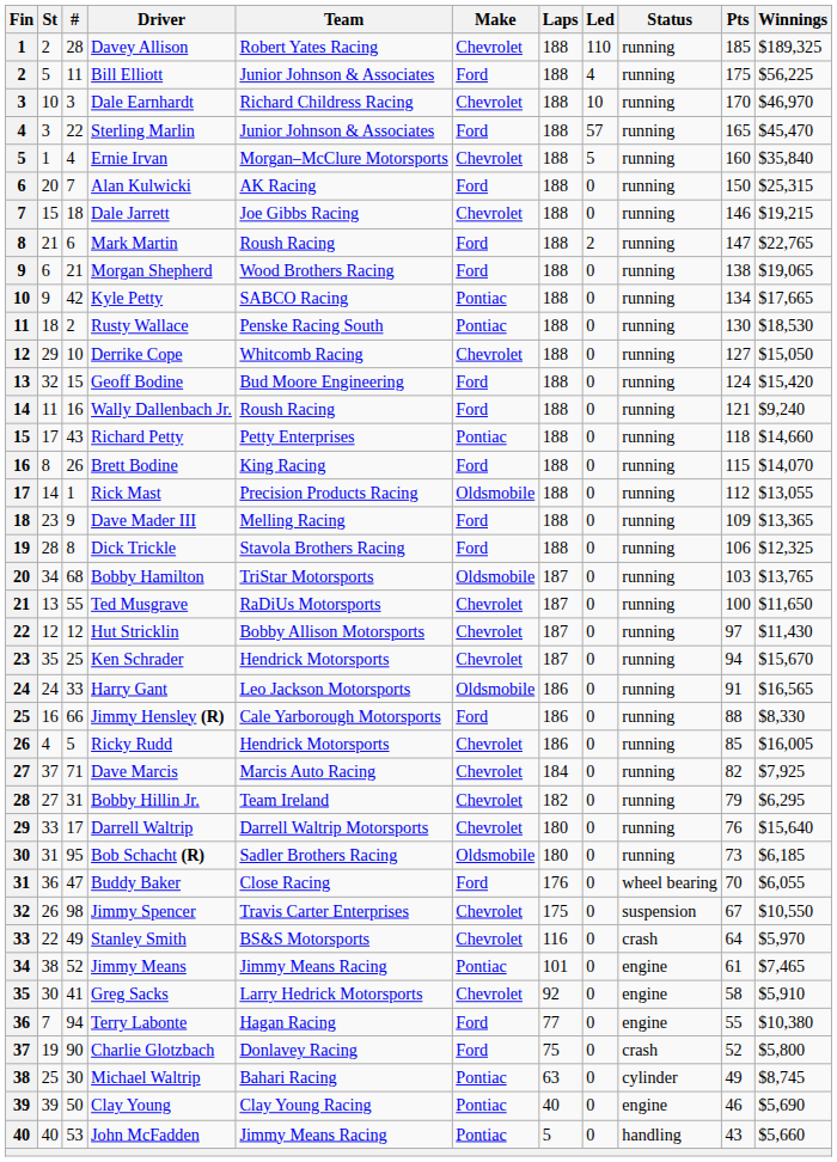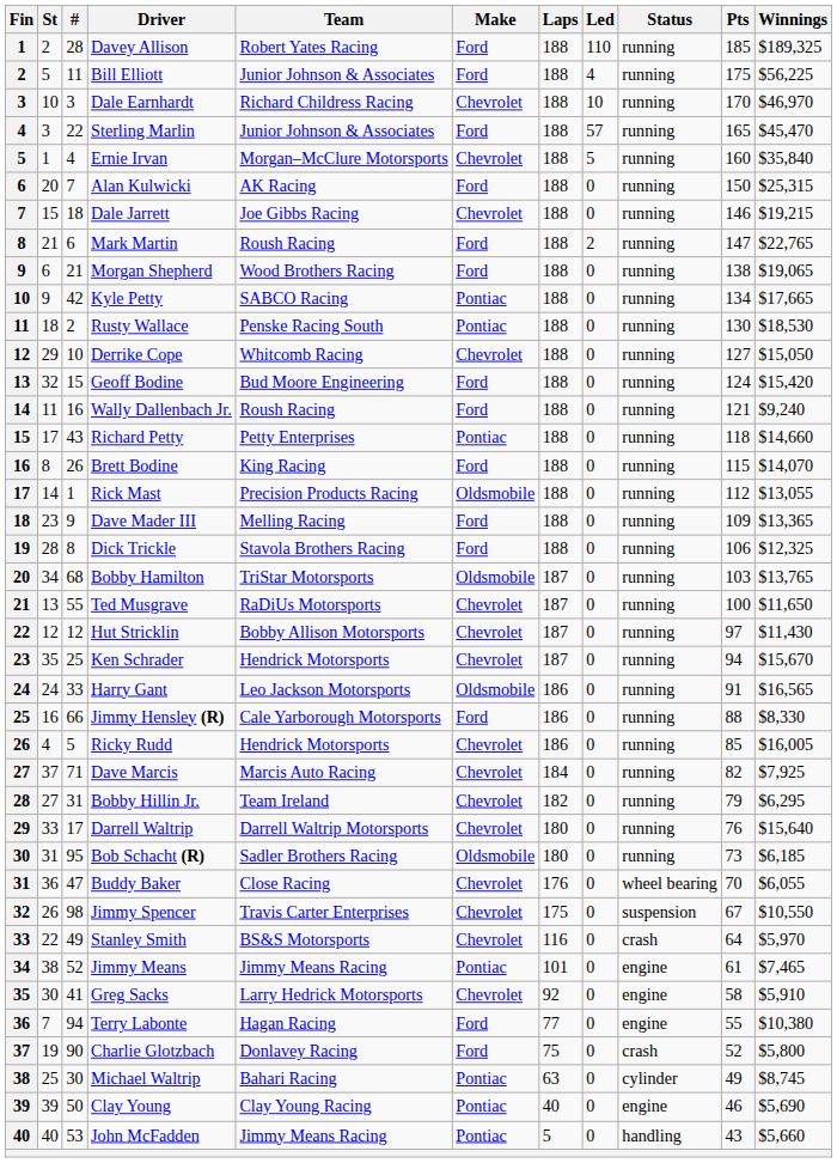 <table class="wikitable" style="font-size:95%">
 <tr>
 <th>Fin</th>
 <th>St</th>
 <th>#</th>
 <th>Driver</th>
 <th>Team</th>
 <th>Make</th>
 <th>Laps</th>
 <th>Led</th>
 <th>Status</th>
 <th>Pts</th>
 <th>Winnings</th>
 </tr>
 <tr>
 <th>1</th>
 <td>2</td>
 <td>28</td>
 <td><a href='#'>Davey Allison</a></td>
 <td><a href='#'>Robert Yates Racing</a></td>
-<td><a href='#'>Chevrolet</a></td>
+<td><a href='#'>Ford</a></td>
 <td>188</td>
 <td>110</td>
 <td>running</td>
 <td>185</td>
 <td>$189,325</td>
 </tr>
 <tr>
 <th>2</th>
 <td>5</td>
 <td>11</td>
 <td><a href='#'>Bill Elliott</a></td>
 <td><a href='#'>Junior Johnson & Associates</a></td>
 <td><a href='#'>Ford</a></td>
 <td>188</td>
 <td>4</td>
 <td>running</td>
 <td>175</td>
 <td>$56,225</td>
 </tr>
 <tr>
 <th>3</th>
 <td>10</td>
 <td>3</td>
 <td><a href='#'>Dale Earnhardt</a></td>
 <td><a href='#'>Richard Childress Racing</a></td>
 <td><a href='#'>Chevrolet</a></td>
 <td>188</td>
 <td>10</td>
 <td>running</td>
 <td>170</td>
 <td>$46,970</td>
 </tr>
 <tr>
 <th>4</th>
 <td>3</td>
 <td>22</td>
 <td><a href='#'>Sterling Marlin</a></td>
 <td><a href='#'>Junior Johnson & Associates</a></td>
 <td><a href='#'>Ford</a></td>
 <td>188</td>
 <td>57</td>
 <td>running</td>
 <td>165</td>
 <td>$45,470</td>
 </tr>
 <tr>
 <th>5</th>
 <td>1</td>
 <td>4</td>
 <td><a href='#'>Ernie Irvan</a></td>
 <td><a href='#'>Morgan–McClure Motorsports</a></td>
 <td><a href='#'>Chevrolet</a></td>
 <td>188</td>
 <td>5</td>
 <td>running</td>
 <td>160</td>
 <td>$35,840</td>
 </tr>
 <tr>
 <th>6</th>
 <td>20</td>
 <td>7</td>
 <td><a href='#'>Alan Kulwicki</a></td>
 <td><a href='#'>AK Racing</a></td>
 <td><a href='#'>Ford</a></td>
 <td>188</td>
 <td>0</td>
 <td>running</td>
 <td>150</td>
 <td>$25,315</td>
 </tr>
 <tr>
 <th>7</th>
 <td>15</td>
 <td>18</td>
 <td><a href='#'>Dale Jarrett</a></td>
 <td><a href='#'>Joe Gibbs Racing</a></td>
 <td><a href='#'>Chevrolet</a></td>
 <td>188</td>
 <td>0</td>
 <td>running</td>
 <td>146</td>
 <td>$19,215</td>
 </tr>
 <tr>
 <th>8</th>
 <td>21</td>
 <td>6</td>
 <td><a href='#'>Mark Martin</a></td>
 <td><a href='#'>Roush Racing</a></td>
 <td><a href='#'>Ford</a></td>
 <td>188</td>
 <td>2</td>
 <td>running</td>
 <td>147</td>
 <td>$22,765</td>
 </tr>
 <tr>
 <th>9</th>
 <td>6</td>
 <td>21</td>
 <td><a href='#'>Morgan Shepherd</a></td>
 <td><a href='#'>Wood Brothers Racing</a></td>
 <td><a href='#'>Ford</a></td>
 <td>188</td>
 <td>0</td>
 <td>running</td>
 <td>138</td>
 <td>$19,065</td>
 </tr>
 <tr>
 <th>10</th>
 <td>9</td>
 <td>42</td>
 <td><a href='#'>Kyle Petty</a></td>
 <td><a href='#'>SABCO Racing</a></td>
 <td><a href='#'>Pontiac</a></td>
 <td>188</td>
 <td>0</td>
 <td>running</td>
 <td>134</td>
 <td>$17,665</td>
 </tr>
 <tr>
 <th>11</th>
 <td>18</td>
 <td>2</td>
 <td><a href='#'>Rusty Wallace</a></td>
 <td><a href='#'>Penske Racing South</a></td>
 <td><a href='#'>Pontiac</a></td>
 <td>188</td>
 <td>0</td>
 <td>running</td>
 <td>130</td>
 <td>$18,530</td>
 </tr>
 <tr>
 <th>12</th>
 <td>29</td>
 <td>10</td>
 <td><a href='#'>Derrike Cope</a></td>
 <td><a href='#'>Whitcomb Racing</a></td>
 <td><a href='#'>Chevrolet</a></td>
 <td>188</td>
 <td>0</td>
 <td>running</td>
 <td>127</td>
 <td>$15,050</td>
 </tr>
 <tr>
 <th>13</th>
 <td>32</td>
 <td>15</td>
 <td><a href='#'>Geoff Bodine</a></td>
 <td><a href='#'>Bud Moore Engineering</a></td>
 <td><a href='#'>Ford</a></td>
 <td>188</td>
 <td>0</td>
 <td>running</td>
 <td>124</td>
 <td>$15,420</td>
 </tr>
 <tr>
 <th>14</th>
 <td>11</td>
 <td>16</td>
 <td><a href='#'>Wally Dallenbach Jr.</a></td>
 <td><a href='#'>Roush Racing</a></td>
 <td><a href='#'>Ford</a></td>
 <td>188</td>
 <td>0</td>
 <td>running</td>
 <td>121</td>
 <td>$9,240</td>
 </tr>
 <tr>
 <th>15</th>
 <td>17</td>
 <td>43</td>
 <td><a href='#'>Richard Petty</a></td>
 <td><a href='#'>Petty Enterprises</a></td>
 <td><a href='#'>Pontiac</a></td>
 <td>188</td>
 <td>0</td>
 <td>running</td>
 <td>118</td>
 <td>$14,660</td>
 </tr>
 <tr>
 <th>16</th>
 <td>8</td>
 <td>26</td>
 <td><a href='#'>Brett Bodine</a></td>
 <td><a href='#'>King Racing</a></td>
 <td><a href='#'>Ford</a></td>
 <td>188</td>
 <td>0</td>
 <td>running</td>
 <td>115</td>
 <td>$14,070</td>
 </tr>
 <tr>
 <th>17</th>
 <td>14</td>
 <td>1</td>
 <td><a href='#'>Rick Mast</a></td>
 <td><a href='#'>Precision Products Racing</a></td>
 <td><a href='#'>Oldsmobile</a></td>
 <td>188</td>
 <td>0</td>
 <td>running</td>
 <td>112</td>
 <td>$13,055</td>
 </tr>
 <tr>
 <th>18</th>
 <td>23</td>
 <td>9</td>
 <td><a href='#'>Dave Mader III</a></td>
 <td><a href='#'>Melling Racing</a></td>
 <td><a href='#'>Ford</a></td>
 <td>188</td>
 <td>0</td>
 <td>running</td>
 <td>109</td>
 <td>$13,365</td>
 </tr>
 <tr>
 <th>19</th>
 <td>28</td>
 <td>8</td>
 <td><a href='#'>Dick Trickle</a></td>
 <td><a href='#'>Stavola Brothers Racing</a></td>
 <td><a href='#'>Ford</a></td>
 <td>188</td>
 <td>0</td>
 <td>running</td>
 <td>106</td>
 <td>$12,325</td>
 </tr>
 <tr>
 <th>20</th>
 <td>34</td>
 <td>68</td>
 <td><a href='#'>Bobby Hamilton</a></td>
 <td><a href='#'>TriStar Motorsports</a></td>
 <td><a href='#'>Oldsmobile</a></td>
 <td>187</td>
 <td>0</td>
 <td>running</td>
 <td>103</td>
 <td>$13,765</td>
 </tr>
 <tr>
 <th>21</th>
 <td>13</td>
 <td>55</td>
 <td><a href='#'>Ted Musgrave</a></td>
 <td><a href='#'>RaDiUs Motorsports</a></td>
 <td><a href='#'>Chevrolet</a></td>
 <td>187</td>
 <td>0</td>
 <td>running</td>
 <td>100</td>
 <td>$11,650</td>
 </tr>
 <tr>
 <th>22</th>
 <td>12</td>
 <td>12</td>
 <td><a href='#'>Hut Stricklin</a></td>
 <td><a href='#'>Bobby Allison Motorsports</a></td>
 <td><a href='#'>Chevrolet</a></td>
 <td>187</td>
 <td>0</td>
 <td>running</td>
 <td>97</td>
 <td>$11,430</td>
 </tr>
 <tr>
 <th>23</th>
 <td>35</td>
 <td>25</td>
 <td><a href='#'>Ken Schrader</a></td>
 <td><a href='#'>Hendrick Motorsports</a></td>
 <td><a href='#'>Chevrolet</a></td>
 <td>187</td>
 <td>0</td>
 <td>running</td>
 <td>94</td>
 <td>$15,670</td>
 </tr>
 <tr>
 <th>24</th>
 <td>24</td>
 <td>33</td>
 <td><a href='#'>Harry Gant</a></td>
 <td><a href='#'>Leo Jackson Motorsports</a></td>
 <td><a href='#'>Oldsmobile</a></td>
 <td>186</td>
 <td>0</td>
 <td>running</td>
 <td>91</td>
 <td>$16,565</td>
 </tr>
 <tr>
 <th>25</th>
 <td>16</td>
 <td>66</td>
 <td><a href='#'>Jimmy Hensley</a> <strong>(R)</strong></td>
 <td><a href='#'>Cale Yarborough Motorsports</a></td>
 <td><a href='#'>Ford</a></td>
 <td>186</td>
 <td>0</td>
 <td>running</td>
 <td>88</td>
 <td>$8,330</td>
 </tr>
 <tr>
 <th>26</th>
 <td>4</td>
 <td>5</td>
 <td><a href='#'>Ricky Rudd</a></td>
 <td><a href='#'>Hendrick Motorsports</a></td>
 <td><a href='#'>Chevrolet</a></td>
 <td>186</td>
 <td>0</td>
 <td>running</td>
 <td>85</td>
 <td>$16,005</td>
 </tr>
 <tr>
 <th>27</th>
 <td>37</td>
 <td>71</td>
 <td><a href='#'>Dave Marcis</a></td>
 <td><a href='#'>Marcis Auto Racing</a></td>
 <td><a href='#'>Chevrolet</a></td>
 <td>184</td>
 <td>0</td>
 <td>running</td>
 <td>82</td>
 <td>$7,925</td>
 </tr>
 <tr>
 <th>28</th>
 <td>27</td>
 <td>31</td>
 <td><a href='#'>Bobby Hillin Jr.</a></td>
 <td><a href='#'>Team Ireland</a></td>
 <td><a href='#'>Chevrolet</a></td>
 <td>182</td>
 <td>0</td>
 <td>running</td>
 <td>79</td>
 <td>$6,295</td>
 </tr>
 <tr>
 <th>29</th>
 <td>33</td>
 <td>17</td>
 <td><a href='#'>Darrell Waltrip</a></td>
 <td><a href='#'>Darrell Waltrip Motorsports</a></td>
 <td><a href='#'>Chevrolet</a></td>
 <td>180</td>
 <td>0</td>
 <td>running</td>
 <td>76</td>
 <td>$15,640</td>
 </tr>
 <tr>
 <th>30</th>
 <td>31</td>
 <td>95</td>
 <td><a href='#'>Bob Schacht</a> <strong>(R)</strong></td>
 <td><a href='#'>Sadler Brothers Racing</a></td>
 <td><a href='#'>Oldsmobile</a></td>
 <td>180</td>
 <td>0</td>
 <td>running</td>
 <td>73</td>
 <td>$6,185</td>
 </tr>
 <tr>
 <th>31</th>
 <td>36</td>
 <td>47</td>
 <td><a href='#'>Buddy Baker</a></td>
 <td><a href='#'>Close Racing</a></td>
-<td><a href='#'>Ford</a></td>
+<td><a href='#'>Chevrolet</a></td>
 <td>176</td>
 <td>0</td>
 <td>wheel bearing</td>
 <td>70</td>
 <td>$6,055</td>
 </tr>
 <tr>
 <th>32</th>
 <td>26</td>
 <td>98</td>
 <td><a href='#'>Jimmy Spencer</a></td>
 <td><a href='#'>Travis Carter Enterprises</a></td>
 <td><a href='#'>Chevrolet</a></td>
 <td>175</td>
 <td>0</td>
 <td>suspension</td>
 <td>67</td>
 <td>$10,550</td>
 </tr>
 <tr>
 <th>33</th>
 <td>22</td>
 <td>49</td>
 <td><a href='#'>Stanley Smith</a></td>
 <td><a href='#'>BS&S Motorsports</a></td>
 <td><a href='#'>Chevrolet</a></td>
 <td>116</td>
 <td>0</td>
 <td>crash</td>
 <td>64</td>
 <td>$5,970</td>
 </tr>
 <tr>
 <th>34</th>
 <td>38</td>
 <td>52</td>
 <td><a href='#'>Jimmy Means</a></td>
 <td><a href='#'>Jimmy Means Racing</a></td>
 <td><a href='#'>Pontiac</a></td>
 <td>101</td>
 <td>0</td>
 <td>engine</td>
 <td>61</td>
 <td>$7,465</td>
 </tr>
 <tr>
 <th>35</th>
 <td>30</td>
 <td>41</td>
 <td><a href='#'>Greg Sacks</a></td>
 <td><a href='#'>Larry Hedrick Motorsports</a></td>
 <td><a href='#'>Chevrolet</a></td>
 <td>92</td>
 <td>0</td>
 <td>engine</td>
 <td>58</td>
 <td>$5,910</td>
 </tr>
 <tr>
 <th>36</th>
 <td>7</td>
 <td>94</td>
 <td><a href='#'>Terry Labonte</a></td>
 <td><a href='#'>Hagan Racing</a></td>
 <td><a href='#'>Ford</a></td>
 <td>77</td>
 <td>0</td>
 <td>engine</td>
 <td>55</td>
 <td>$10,380</td>
 </tr>
 <tr>
 <th>37</th>
 <td>19</td>
 <td>90</td>
 <td><a href='#'>Charlie Glotzbach</a></td>
 <td><a href='#'>Donlavey Racing</a></td>
 <td><a href='#'>Ford</a></td>
 <td>75</td>
 <td>0</td>
 <td>crash</td>
 <td>52</td>
 <td>$5,800</td>
 </tr>
 <tr>
 <th>38</th>
 <td>25</td>
 <td>30</td>
 <td><a href='#'>Michael Waltrip</a></td>
 <td><a href='#'>Bahari Racing</a></td>
 <td><a href='#'>Pontiac</a></td>
 <td>63</td>
 <td>0</td>
 <td>cylinder</td>
 <td>49</td>
 <td>$8,745</td>
 </tr>
 <tr>
 <th>39</th>
 <td>39</td>
 <td>50</td>
 <td><a href='#'>Clay Young</a></td>
 <td><a href='#'>Clay Young Racing</a></td>
 <td><a href='#'>Pontiac</a></td>
 <td>40</td>
 <td>0</td>
 <td>engine</td>
 <td>46</td>
 <td>$5,690</td>
 </tr>
 <tr>
 <th>40</th>
 <td>40</td>
 <td>53</td>
 <td><a href='#'>John McFadden</a></td>
 <td><a href='#'>Jimmy Means Racing</a></td>
 <td><a href='#'>Pontiac</a></td>
 <td>5</td>
 <td>0</td>
 <td>handling</td>
 <td>43</td>
 <td>$5,660</td>
 </tr>
 <tr>
 <th colspan="11"></th>
 </tr>
 </table>
